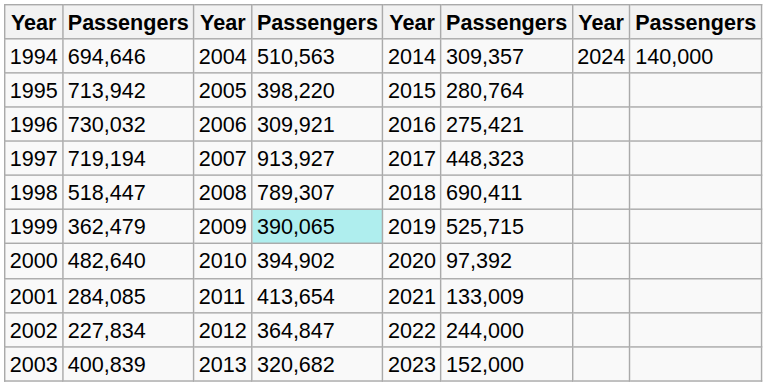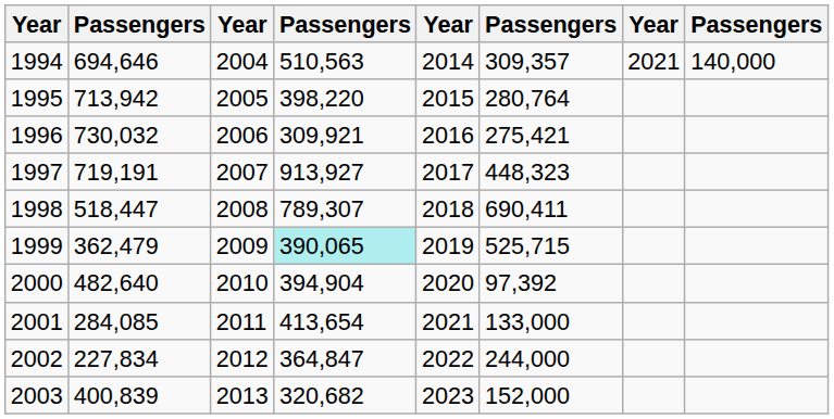 <table class="wikitable" style="font-size: 95%">
 <tr>
 <th>Year</th>
 <th>Passengers</th>
 <th>Year</th>
 <th>Passengers</th>
 <th>Year</th>
 <th>Passengers</th>
 <th>Year</th>
 <th>Passengers</th>
 </tr>
 <tr>
 <td>1994</td>
 <td>694,646</td>
 <td>2004</td>
 <td>510,563</td>
 <td>2014</td>
 <td>309,357</td>
-<td>2024</td>
+<td>2021</td>
 <td>140,000</td>
 </tr>
 <tr>
 <td>1995</td>
 <td>713,942</td>
 <td>2005</td>
 <td>398,220</td>
 <td>2015</td>
 <td>280,764</td>
 <td></td>
 <td></td>
 </tr>
 <tr>
 <td>1996</td>
 <td>730,032</td>
 <td>2006</td>
 <td>309,921</td>
 <td>2016</td>
 <td>275,421</td>
 <td></td>
 <td></td>
 </tr>
 <tr>
 <td>1997</td>
-<td>719,194</td>
+<td>719,191</td>
 <td>2007</td>
 <td>913,927</td>
 <td>2017</td>
 <td>448,323</td>
 <td></td>
 <td></td>
 </tr>
 <tr>
 <td>1998</td>
 <td>518,447</td>
 <td>2008</td>
 <td>789,307</td>
 <td>2018</td>
 <td>690,411</td>
 <td></td>
 <td></td>
 </tr>
 <tr>
 <td>1999</td>
 <td>362,479</td>
 <td>2009</td>
 <td style="background: paleturquoise;">390,065</td>
 <td>2019</td>
 <td>525,715</td>
 <td></td>
 <td></td>
 </tr>
 <tr>
 <td>2000</td>
 <td>482,640</td>
 <td>2010</td>
-<td>394,902</td>
+<td>394,904</td>
 <td>2020</td>
 <td>97,392</td>
 <td></td>
 <td></td>
 </tr>
 <tr>
 <td>2001</td>
 <td>284,085</td>
 <td>2011</td>
 <td>413,654</td>
 <td>2021</td>
-<td>133,009</td>
+<td>133,000</td>
 <td></td>
 <td></td>
 </tr>
 <tr>
 <td>2002</td>
 <td>227,834</td>
 <td>2012</td>
 <td>364,847</td>
 <td>2022</td>
 <td>244,000</td>
 <td></td>
 <td></td>
 </tr>
 <tr>
 <td>2003</td>
 <td>400,839</td>
 <td>2013</td>
 <td>320,682</td>
 <td>2023</td>
 <td>152,000</td>
 <td></td>
 <td></td>
 </tr>
 </table>
